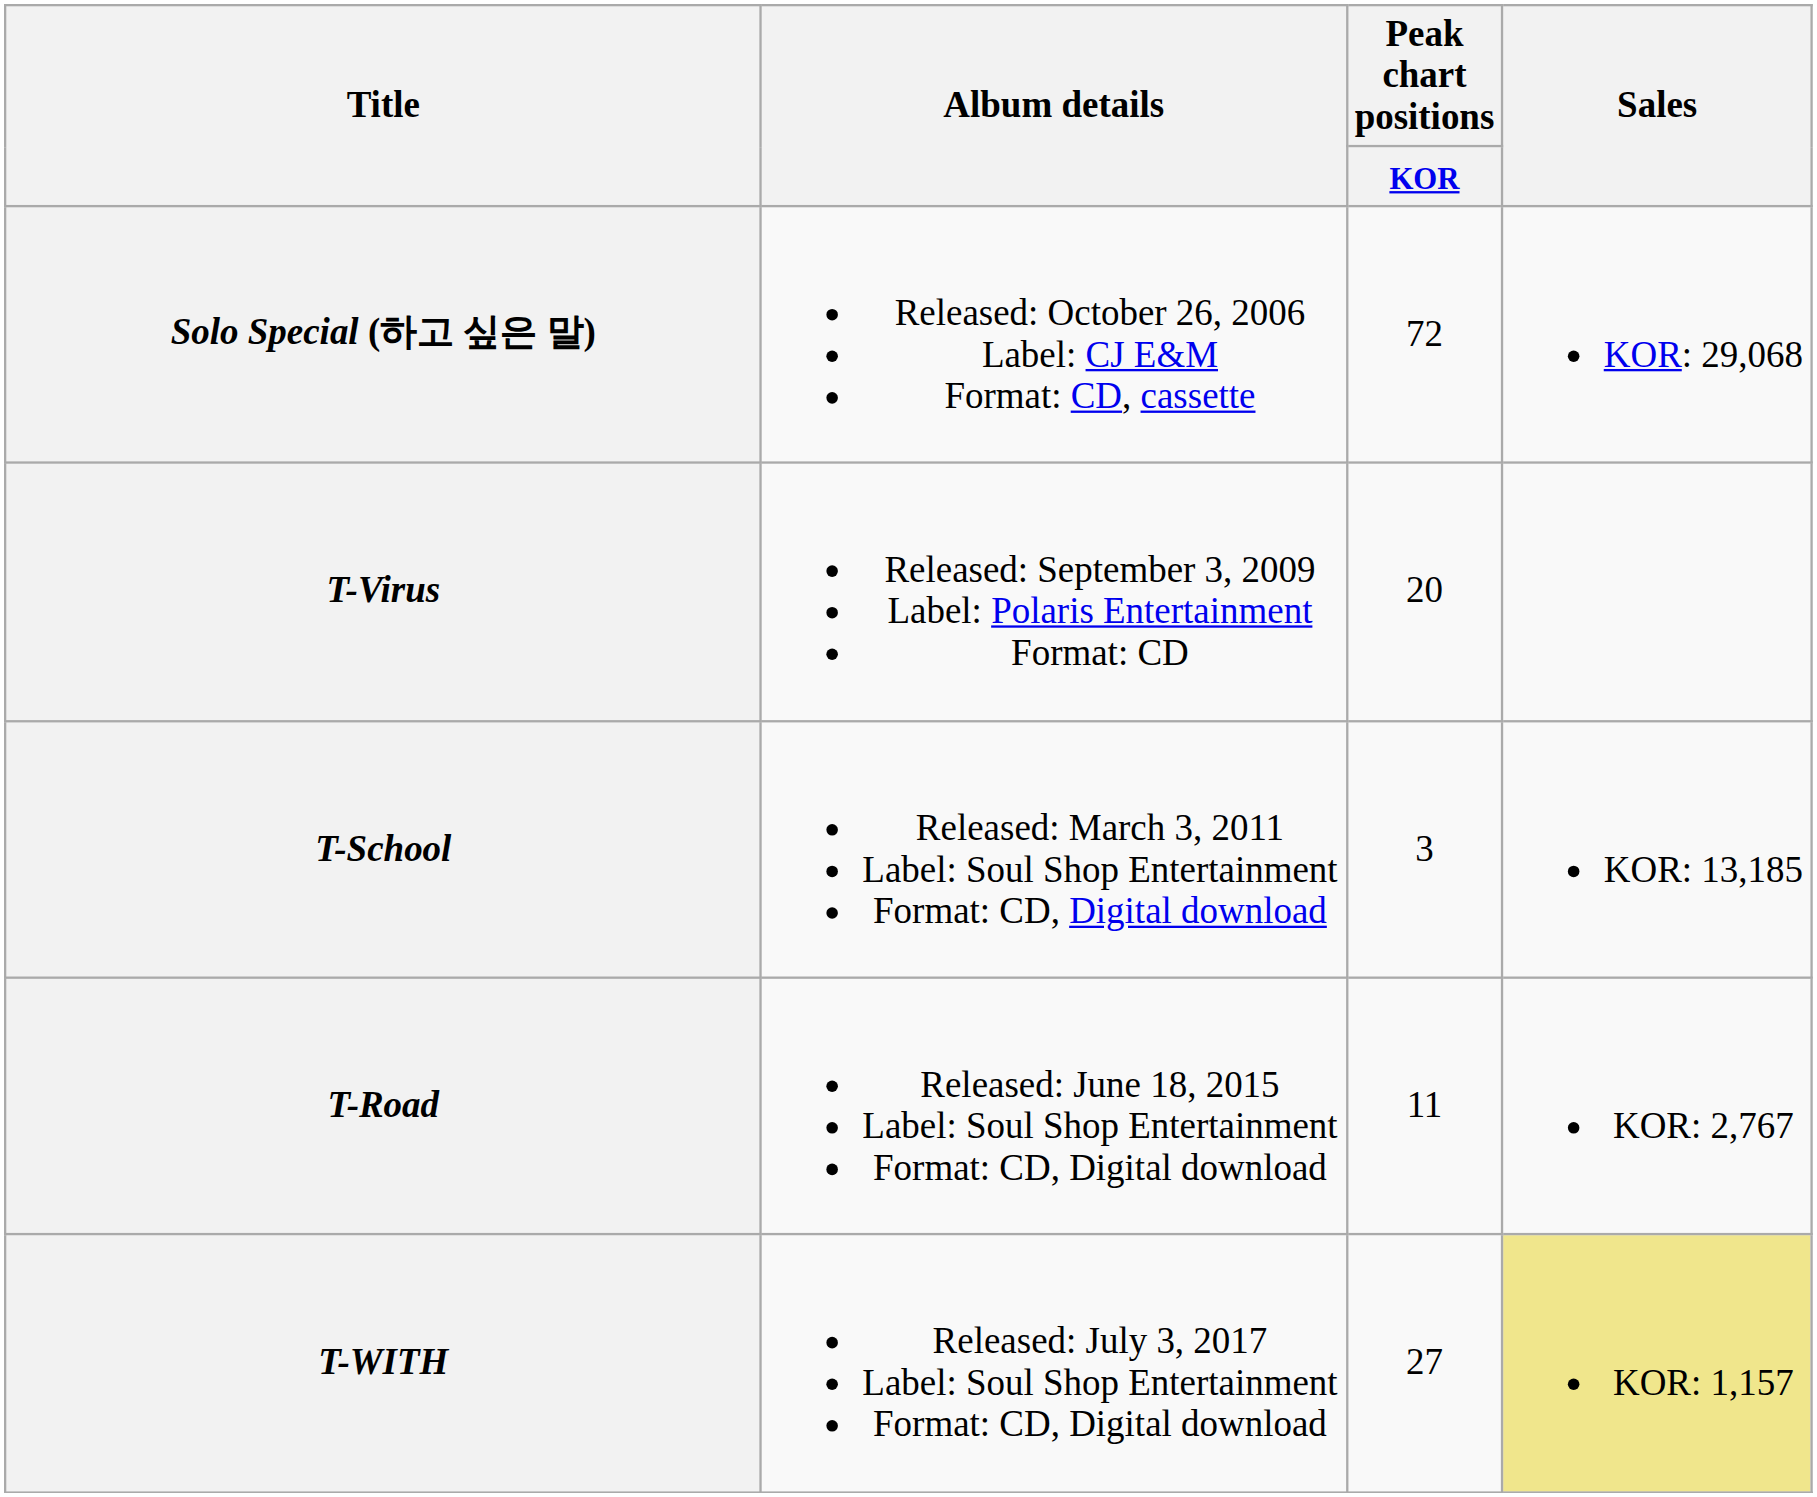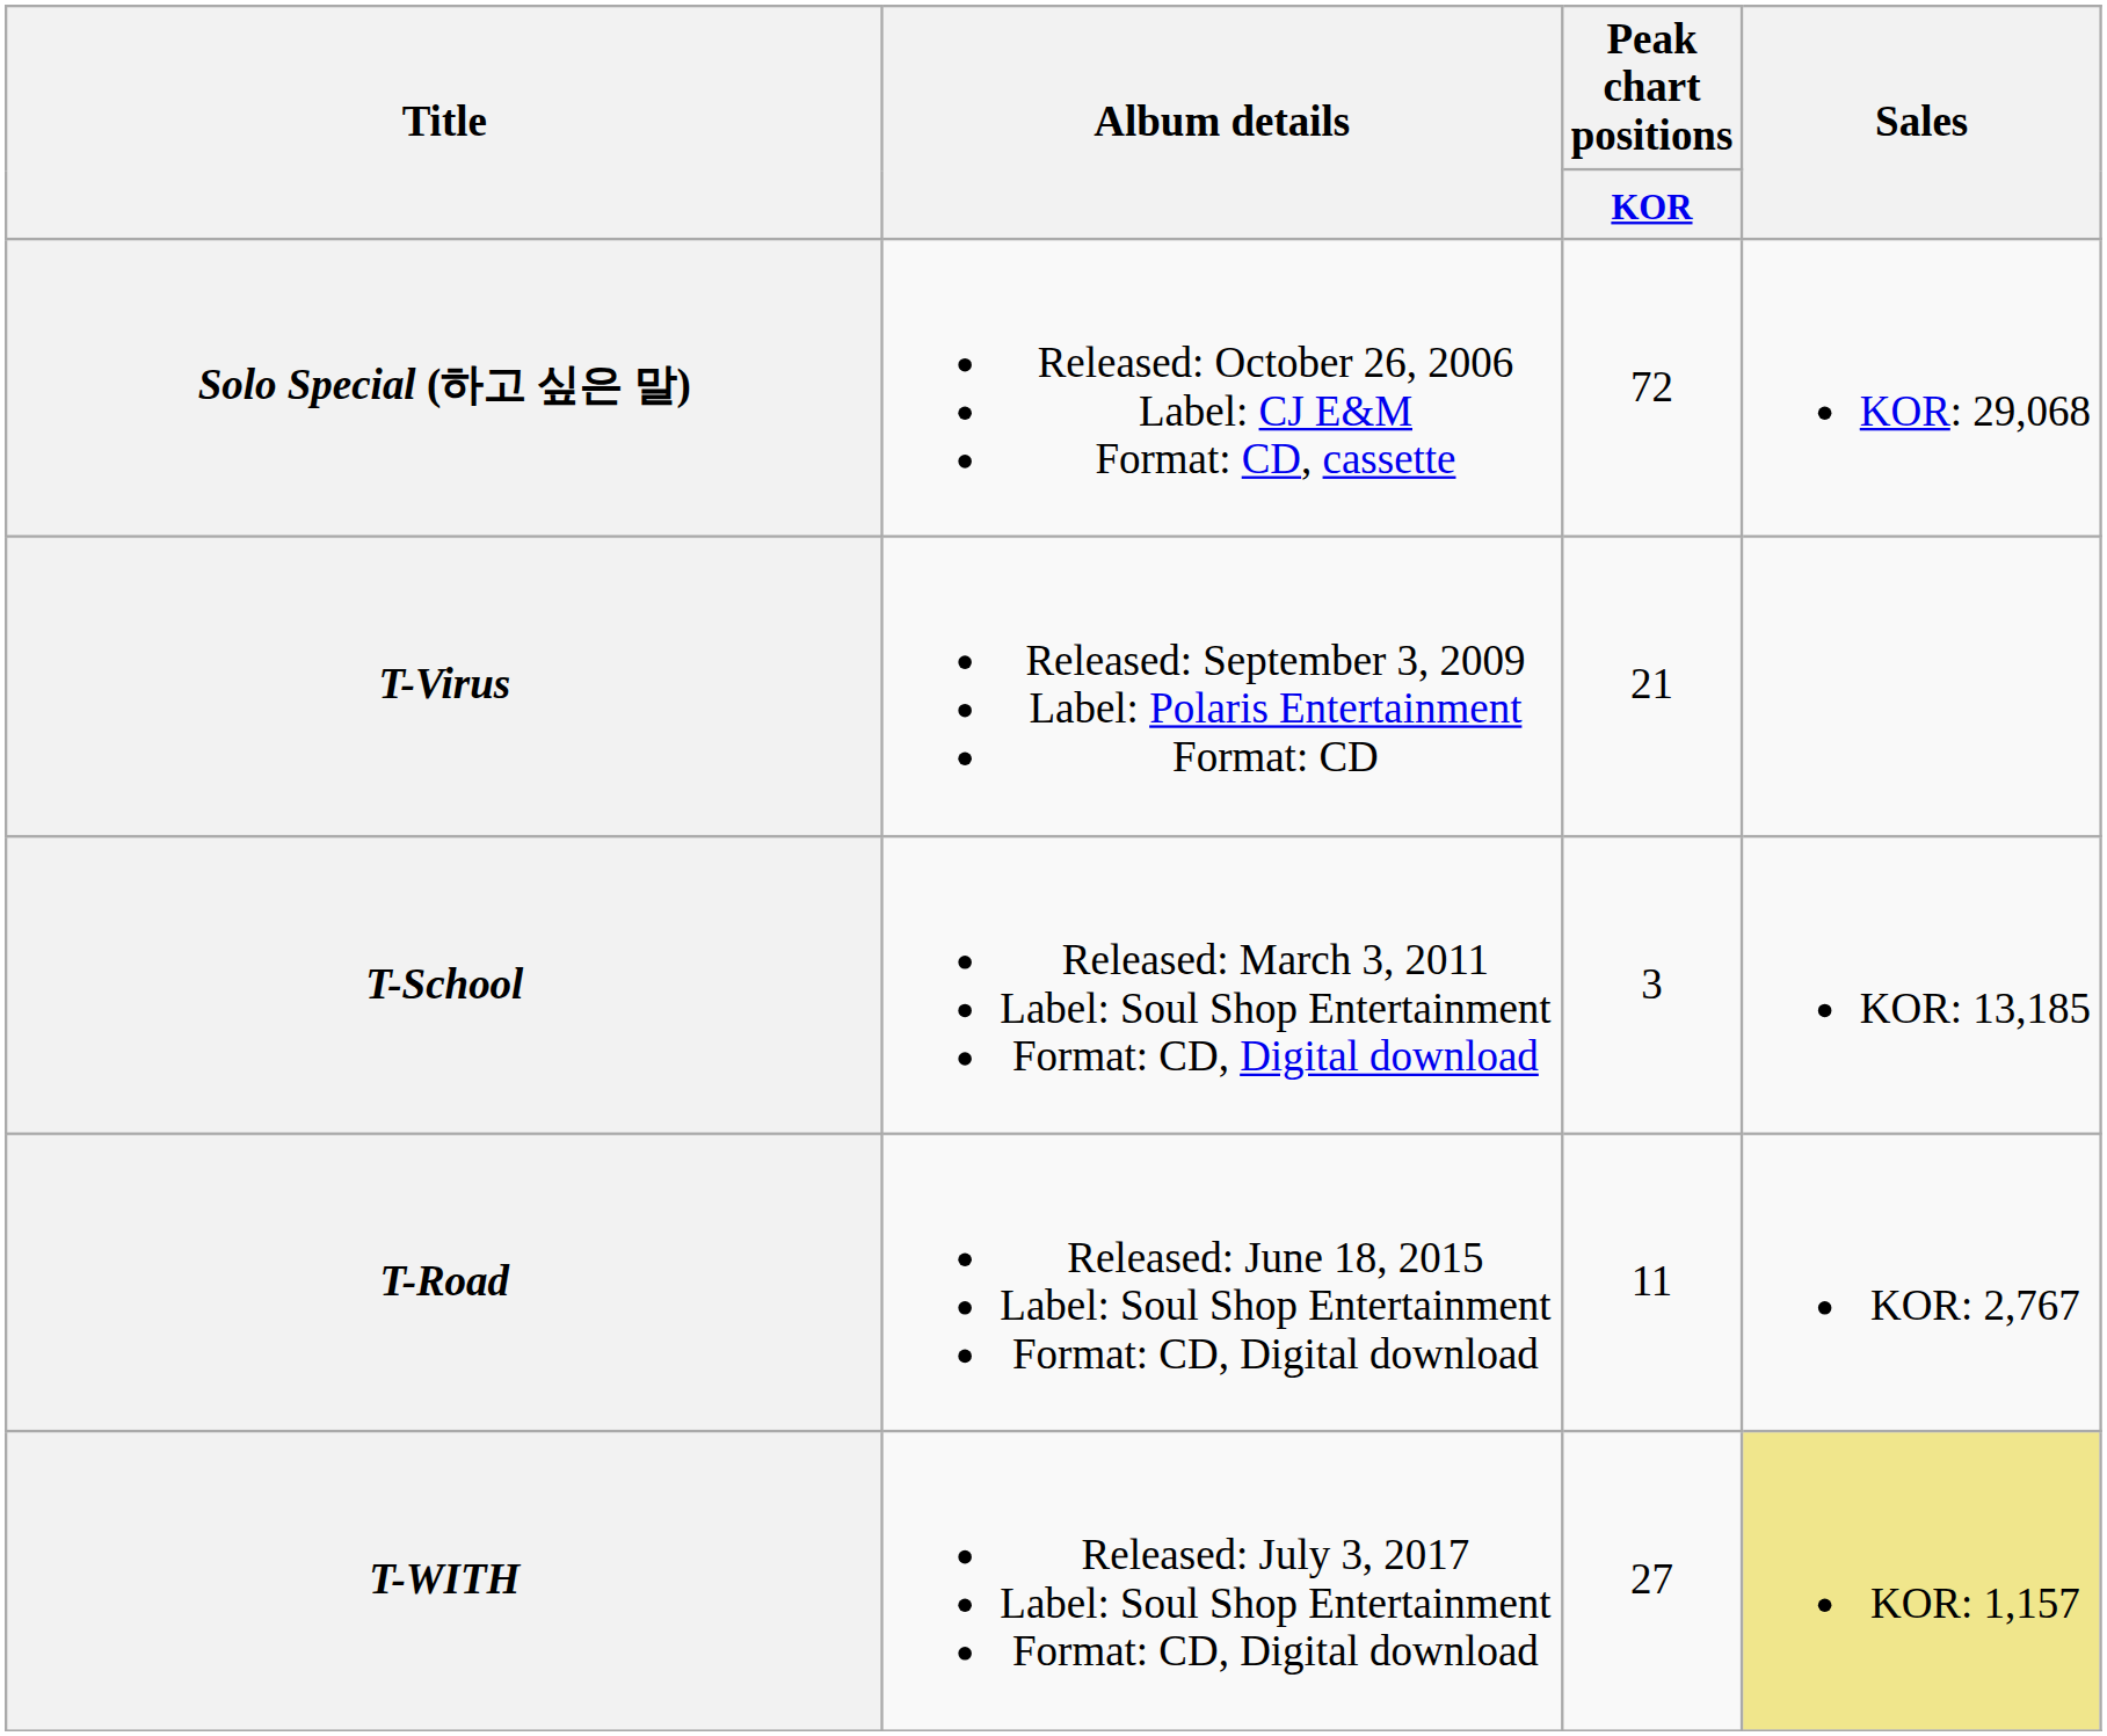 <table class="wikitable plainrowheaders" style="text-align:center;">
 <tr>
 <th scope="col" rowspan="2" style="width:20em;">Title</th>
 <th scope="col" rowspan="2">Album details</th>
 <th scope="col" style="width:3em;">Peak chart positions</th>
 <th scope="col" rowspan="2">Sales</th>
 </tr>
 <tr>
 <th><small><a href='#'>KOR</a></small><br></th>
 </tr>
 <tr>
 <th scope="row"><em>Solo Special</em> (하고 싶은 말)</th>
 <td><br><ul><li>Released: October 26, 2006</li><li>Label: <a href='#'>CJ E&M</a></li><li>Format: <a href='#'>CD</a>, <a href='#'>cassette</a></li></ul></td>
 <td>72</td>
 <td><br><ul><li><a href='#'>KOR</a>: 29,068</li></ul></td>
 </tr>
 <tr>
 <th scope="row"><em>T-Virus</em></th>
 <td><br><ul><li>Released: September 3, 2009</li><li>Label: <a href='#'>Polaris Entertainment</a></li><li>Format: CD</li></ul></td>
-<td>20</td>
+<td>21</td>
 <td></td>
 </tr>
 <tr>
 <th scope="row"><em>T-School</em></th>
 <td><br><ul><li>Released: March 3, 2011</li><li>Label: Soul Shop Entertainment</li><li>Format: CD, <a href='#'>Digital download</a></li></ul></td>
 <td>3</td>
 <td><br><ul><li>KOR: 13,185</li></ul></td>
 </tr>
 <tr>
 <th scope="row"><em>T-Road</em></th>
 <td><br><ul><li>Released: June 18, 2015</li><li>Label: Soul Shop Entertainment</li><li>Format: CD, Digital download</li></ul></td>
 <td>11</td>
 <td><br><ul><li>KOR: 2,767</li></ul></td>
 </tr>
 <tr>
 <th scope="row"><em>T-WITH</em></th>
 <td><br><ul><li>Released: July 3, 2017</li><li>Label: Soul Shop Entertainment</li><li>Format: CD, Digital download</li></ul></td>
 <td>27</td>
 <td style="background: khaki;"><br><ul><li>KOR: 1,157</li></ul></td>
 </tr>
 <tr>
 </tr>
 </table>
